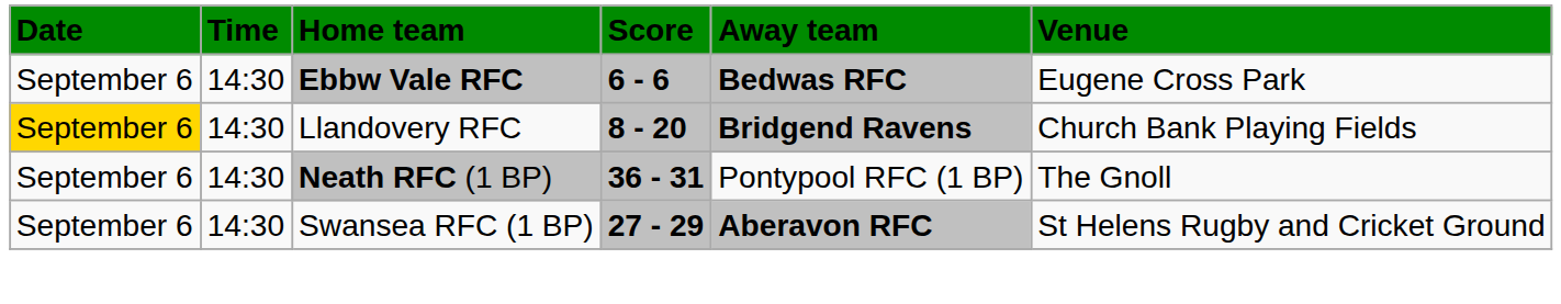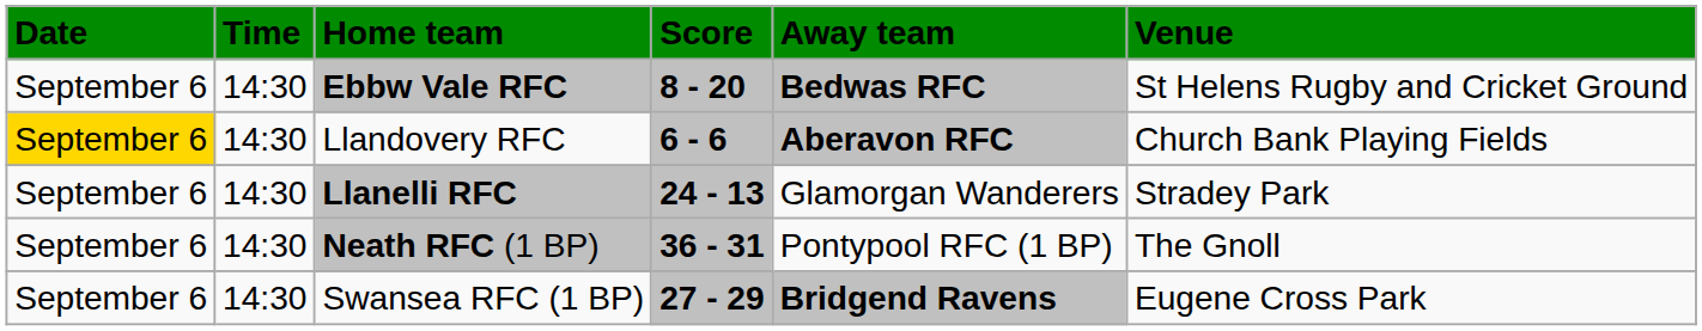 <table class="wikitable" style="margin:0.5em auto; font-size:95%">
 <tr bgcolor="#008B00">
 <td><strong>Date</strong></td>
 <td><strong>Time</strong></td>
 <td><strong>Home team</strong></td>
 <td><strong>Score</strong></td>
 <td><strong>Away team</strong></td>
 <td><strong>Venue</strong></td>
 </tr>
 <tr>
 <td>September 6</td>
 <td>14:30</td>
 <td bgcolor="silver"><strong>Ebbw Vale RFC</strong></td>
-<td bgcolor="silver"><strong>6 - 6</strong></td>
+<td bgcolor="silver"><strong>8 - 20</strong></td>
 <td bgcolor="silver"><strong>Bedwas RFC</strong></td>
-<td>Eugene Cross Park</td>
+<td>St Helens Rugby and Cricket Ground</td>
 </tr>
 <tr>
 <td style="background: gold;">September 6</td>
 <td>14:30</td>
 <td>Llandovery RFC</td>
-<td bgcolor="silver"><strong>8 - 20</strong></td>
-<td bgcolor="silver"><strong>Bridgend Ravens</strong></td>
+<td bgcolor="silver"><strong>6 - 6</strong></td>
+<td bgcolor="silver"><strong>Aberavon RFC</strong></td>
 <td>Church Bank Playing Fields</td>
+</tr>
+<tr>
+<td>September 6</td>
+<td>14:30</td>
+<td bgcolor="silver"><strong>Llanelli RFC</strong></td>
+<td bgcolor="silver"><strong>24 - 13</strong></td>
+<td>Glamorgan Wanderers</td>
+<td>Stradey Park</td>
 </tr>
 <tr>
 <td>September 6</td>
 <td>14:30</td>
 <td bgcolor="silver"><strong>Neath RFC</strong> (1 BP)</td>
 <td bgcolor="silver"><strong>36 - 31</strong></td>
 <td>Pontypool RFC (1 BP)</td>
 <td>The Gnoll</td>
 </tr>
 <tr>
 <td>September 6</td>
 <td>14:30</td>
 <td>Swansea RFC (1 BP)</td>
 <td bgcolor="silver"><strong>27 - 29</strong></td>
-<td bgcolor="silver"><strong>Aberavon RFC</strong></td>
-<td>St Helens Rugby and Cricket Ground</td>
+<td bgcolor="silver"><strong>Bridgend Ravens</strong></td>
+<td>Eugene Cross Park</td>
 </tr>
 </table>
